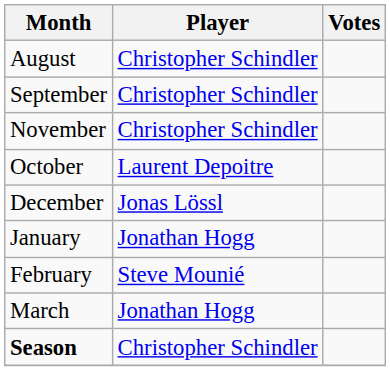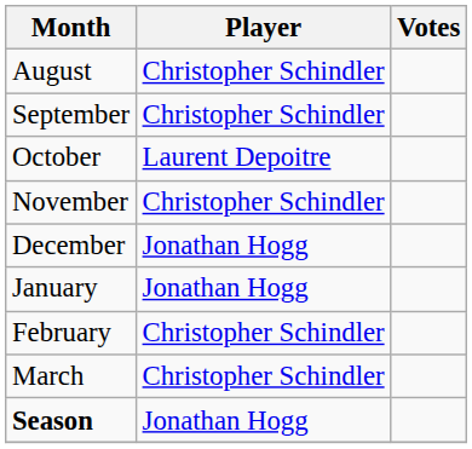 <table class="wikitable" style="text-align:left">
 <tr>
 <th>Month</th>
 <th>Player</th>
 <th>Votes</th>
 </tr>
 <tr>
 <td>August</td>
 <td> <a href='#'>Christopher Schindler</a></td>
 <td></td>
 </tr>
 <tr>
 <td>September</td>
 <td> <a href='#'>Christopher Schindler</a></td>
 <td></td>
 </tr>
 <tr>
+<td>October</td>
+<td> <a href='#'>Laurent Depoitre</a></td>
+<td></td>
+</tr>
+<tr>
 <td>November</td>
 <td> <a href='#'>Christopher Schindler</a></td>
 <td></td>
 </tr>
 <tr>
-<td>October</td>
-<td> <a href='#'>Laurent Depoitre</a></td>
-<td></td>
-</tr>
-<tr>
 <td>December</td>
-<td> <a href='#'>Jonas Lössl</a></td>
+<td> <a href='#'>Jonathan Hogg</a></td>
 <td></td>
 </tr>
 <tr>
 <td>January</td>
 <td> <a href='#'>Jonathan Hogg</a></td>
 <td></td>
 </tr>
 <tr>
 <td>February</td>
-<td> <a href='#'>Steve Mounié</a></td>
+<td> <a href='#'>Christopher Schindler</a></td>
 <td></td>
 </tr>
 <tr>
 <td>March</td>
-<td> <a href='#'>Jonathan Hogg</a></td>
+<td> <a href='#'>Christopher Schindler</a></td>
 <td></td>
 </tr>
 <tr>
 <td><strong>Season</strong></td>
-<td> <a href='#'>Christopher Schindler</a></td>
+<td> <a href='#'>Jonathan Hogg</a></td>
 <td></td>
 </tr>
 <tr>
 </tr>
 </table>
